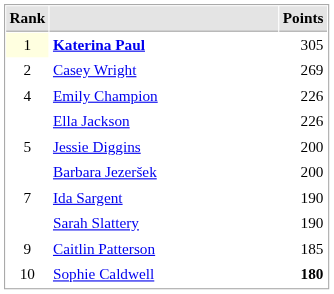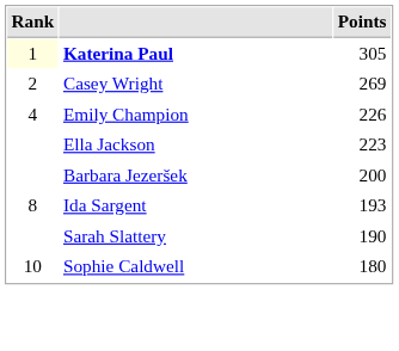 <table cellspacing="1" cellpadding="3" style="border:1px solid #AAAAAA;font-size:86%">
 <tr style="background-color: #E4E4E4;">
 <th style="border-bottom:1px solid #AAAAAA" width=10>Rank</th>
 <th style="border-bottom:1px solid #AAAAAA" width=200></th>
 <th style="border-bottom:1px solid #AAAAAA" width=20 align=right>Points</th>
 </tr>
 <tr>
 <td align=center style="background: lightyellow;">1</td>
 <td> <strong><a href='#'>Katerina Paul</a></strong></td>
 <td align=right>305</td>
 </tr>
 <tr>
 <td align=center>2</td>
 <td> <a href='#'>Casey Wright</a></td>
 <td align=right>269</td>
 </tr>
 <tr>
 <td align=center>4</td>
 <td> <a href='#'>Emily Champion</a></td>
 <td align=right>226</td>
 </tr>
 <tr>
 <td align=center></td>
 <td> <a href='#'>Ella Jackson</a></td>
-<td align=right>226</td>
-</tr>
-<tr>
-<td align=center>5</td>
-<td> <a href='#'>Jessie Diggins</a></td>
-<td align=right>200</td>
+<td align=right>223</td>
 </tr>
 <tr>
 <td align=center></td>
 <td> <a href='#'>Barbara Jezeršek</a></td>
 <td align=right>200</td>
 </tr>
 <tr>
-<td align=center>7</td>
+<td align=center>8</td>
 <td> <a href='#'>Ida Sargent</a></td>
-<td align=right>190</td>
+<td align=right>193</td>
 </tr>
 <tr>
 <td align=center></td>
 <td> <a href='#'>Sarah Slattery</a></td>
 <td align=right>190</td>
 </tr>
 <tr>
-<td align=center>9</td>
-<td> <a href='#'>Caitlin Patterson</a></td>
-<td align=right>185</td>
-</tr>
-<tr>
 <td align=center>10</td>
 <td> <a href='#'>Sophie Caldwell</a></td>
-<td align=right><strong>180</strong></td>
+<td align=right>180</td>
 </tr>
 </table>
